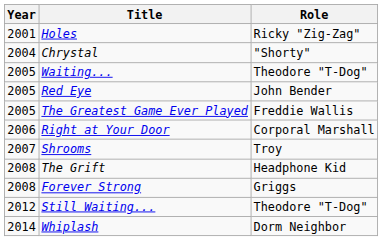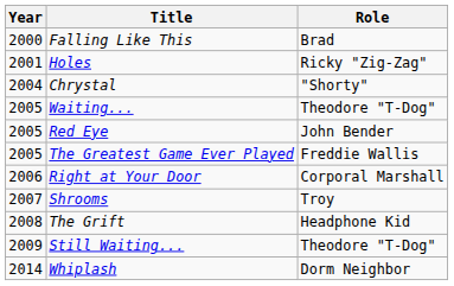 <table class="wikitable sortable">
 <tr>
 <th>Year</th>
 <th>Title</th>
 <th>Role</th>
+</tr>
+<tr>
+<td>2000</td>
+<td><em>Falling Like This</em></td>
+<td>Brad</td>
 </tr>
 <tr>
 <td>2001</td>
 <td><em><a href='#'>Holes</a></em></td>
 <td>Ricky "Zig-Zag"</td>
 </tr>
 <tr>
 <td>2004</td>
 <td><em>Chrystal</em></td>
 <td>"Shorty"</td>
 </tr>
 <tr>
 <td>2005</td>
 <td><em><a href='#'>Waiting...</a></em></td>
 <td>Theodore "T-Dog"</td>
 </tr>
 <tr>
 <td>2005</td>
 <td><em><a href='#'>Red Eye</a></em></td>
 <td>John Bender</td>
 </tr>
 <tr>
 <td>2005</td>
 <td><em><a href='#'>The Greatest Game Ever Played</a></em></td>
 <td>Freddie Wallis</td>
 </tr>
 <tr>
 <td>2006</td>
 <td><em><a href='#'>Right at Your Door</a></em></td>
 <td>Corporal Marshall</td>
 </tr>
 <tr>
 <td>2007</td>
 <td><em><a href='#'>Shrooms</a></em></td>
 <td>Troy</td>
 </tr>
 <tr>
 <td>2008</td>
 <td><em>The Grift</em></td>
 <td>Headphone Kid</td>
 </tr>
 <tr>
-<td>2008</td>
-<td><em><a href='#'>Forever Strong</a></em></td>
-<td>Griggs</td>
-</tr>
-<tr>
-<td>2012</td>
+<td>2009</td>
 <td><em><a href='#'>Still Waiting...</a></em></td>
 <td>Theodore "T-Dog"</td>
 </tr>
 <tr>
 <td>2014</td>
 <td><em><a href='#'>Whiplash</a></em></td>
 <td>Dorm Neighbor</td>
 </tr>
 </table>
